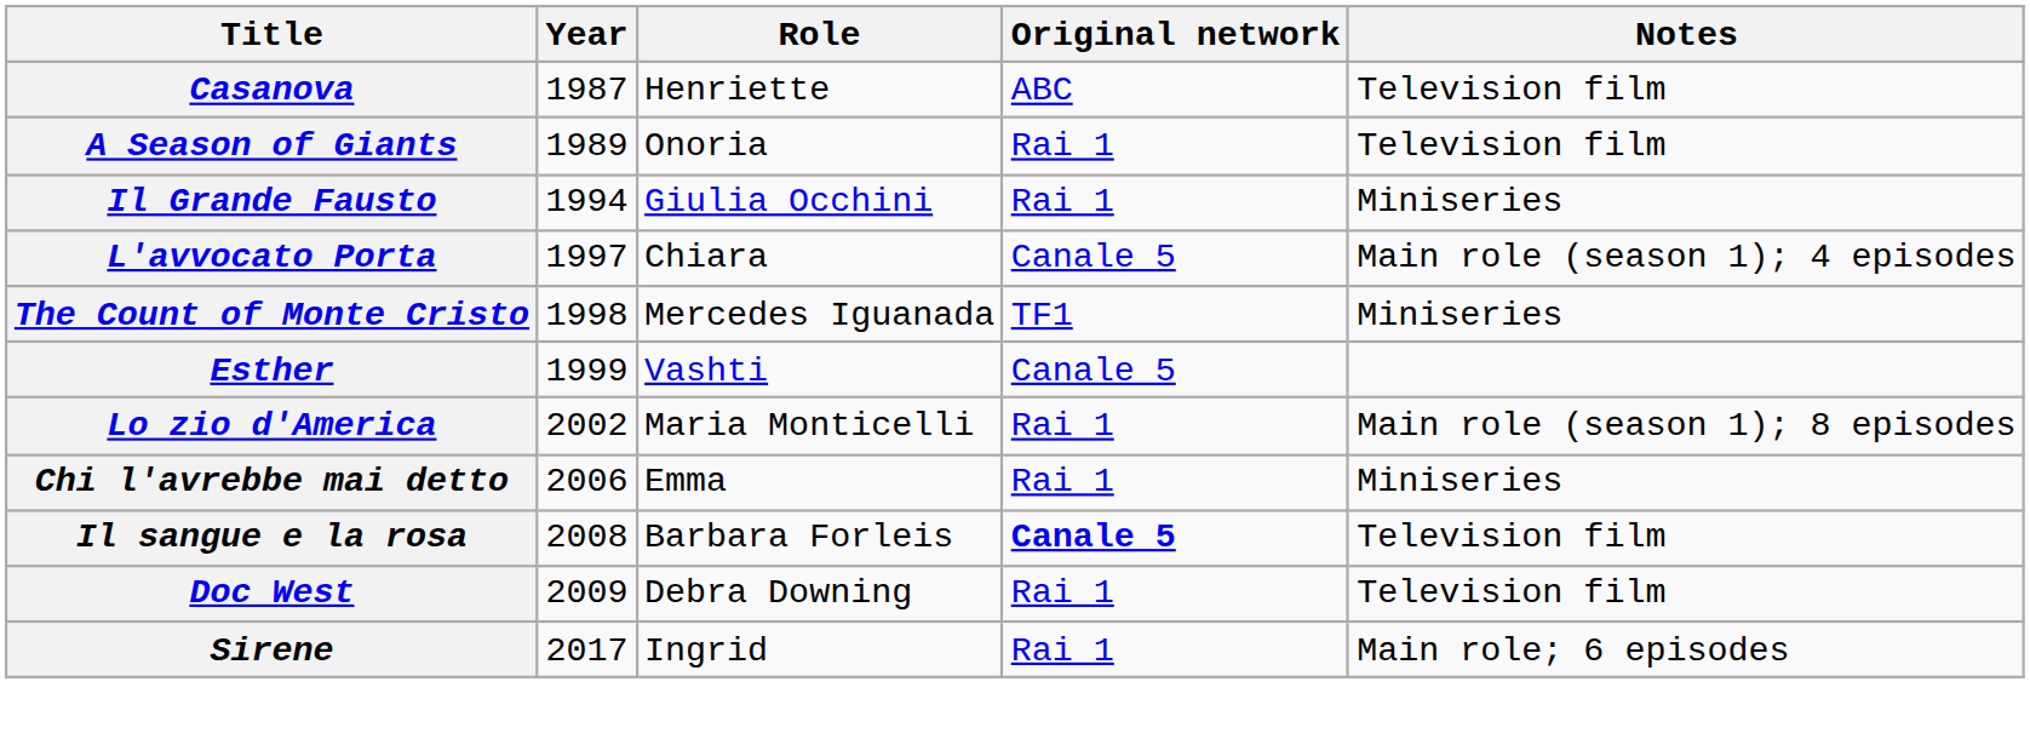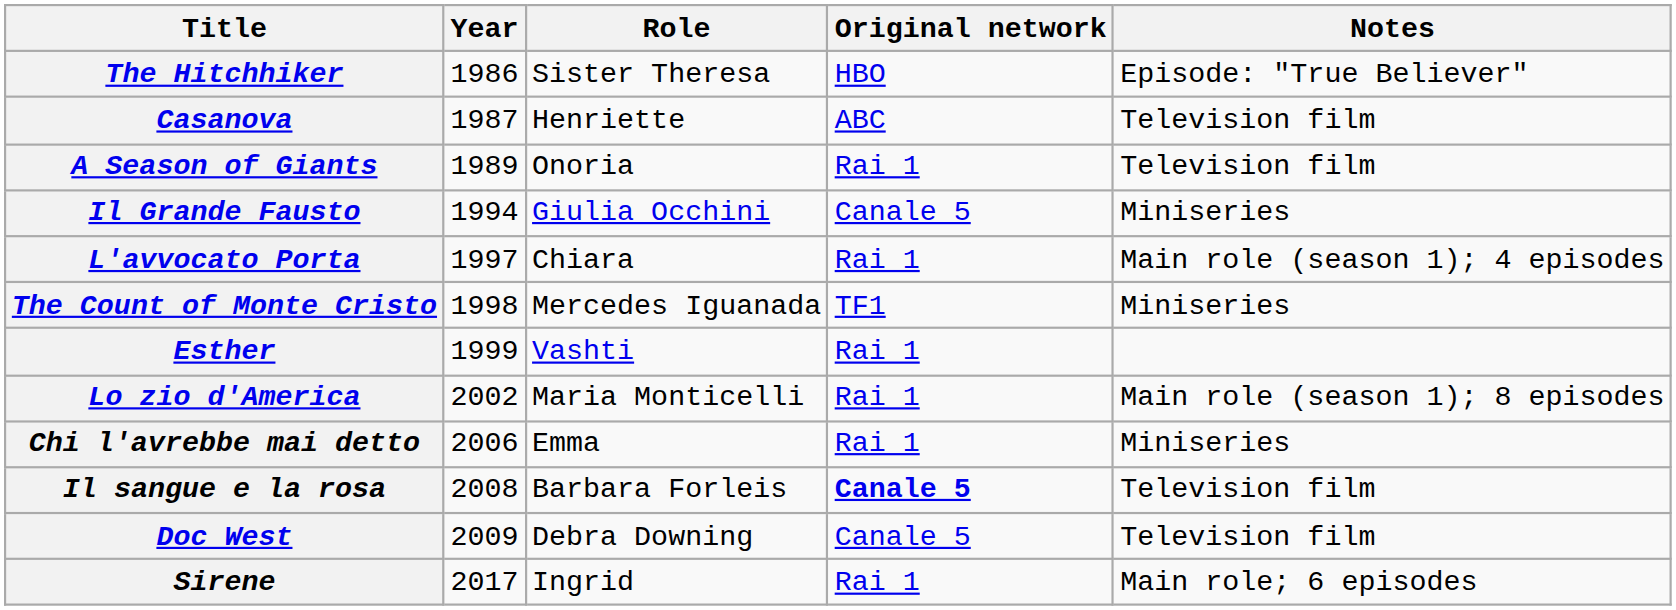 <table class="wikitable plainrowheaders" style="text-align:left;">
 <tr>
 <th>Title</th>
 <th>Year</th>
 <th>Role</th>
 <th>Original network</th>
 <th>Notes</th>
+</tr>
+<tr>
+<th scope="row"><em><a href='#'>The Hitchhiker</a></em></th>
+<td>1986</td>
+<td>Sister Theresa</td>
+<td><a href='#'>HBO</a></td>
+<td>Episode: "True Believer"</td>
 </tr>
 <tr>
 <th scope="row"><em><a href='#'>Casanova</a></em></th>
 <td>1987</td>
 <td>Henriette</td>
 <td><a href='#'>ABC</a></td>
 <td>Television film</td>
 </tr>
 <tr>
 <th scope="row"><em><a href='#'>A Season of Giants</a></em></th>
 <td>1989</td>
 <td>Onoria</td>
 <td><a href='#'>Rai 1</a></td>
 <td>Television film</td>
 </tr>
 <tr>
 <th scope="row"><em><a href='#'>Il Grande Fausto</a></em></th>
 <td>1994</td>
 <td><a href='#'>Giulia Occhini</a></td>
-<td><a href='#'>Rai 1</a></td>
+<td><a href='#'>Canale 5</a></td>
 <td>Miniseries</td>
 </tr>
 <tr>
 <th scope="row"><em><a href='#'>L'avvocato Porta</a></em></th>
 <td>1997</td>
 <td>Chiara</td>
-<td><a href='#'>Canale 5</a></td>
+<td><a href='#'>Rai 1</a></td>
 <td>Main role (season 1); 4 episodes</td>
 </tr>
 <tr>
 <th scope="row"><em><a href='#'>The Count of Monte Cristo</a></em></th>
 <td>1998</td>
 <td>Mercedes Iguanada</td>
 <td><a href='#'>TF1</a></td>
 <td>Miniseries</td>
 </tr>
 <tr>
 <th scope="row"><em><a href='#'>Esther</a></em></th>
 <td>1999</td>
 <td><a href='#'>Vashti</a></td>
-<td><a href='#'>Canale 5</a></td>
+<td><a href='#'>Rai 1</a></td>
 <td></td>
 </tr>
 <tr>
 <th scope="row"><em><a href='#'>Lo zio d'America</a></em></th>
 <td>2002</td>
 <td>Maria Monticelli</td>
 <td><a href='#'>Rai 1</a></td>
 <td>Main role (season 1); 8 episodes</td>
 </tr>
 <tr>
 <th scope="row"><em>Chi l'avrebbe mai detto</em></th>
 <td>2006</td>
 <td>Emma</td>
 <td><a href='#'>Rai 1</a></td>
 <td>Miniseries</td>
 </tr>
 <tr>
 <th scope="row"><em>Il sangue e la rosa</em></th>
 <td>2008</td>
 <td>Barbara Forleis</td>
 <td><strong><a href='#'>Canale 5</a></strong></td>
 <td>Television film</td>
 </tr>
 <tr>
 <th scope="row"><em><a href='#'>Doc West</a></em></th>
 <td>2009</td>
 <td>Debra Downing</td>
-<td><a href='#'>Rai 1</a></td>
+<td><a href='#'>Canale 5</a></td>
 <td>Television film</td>
 </tr>
 <tr>
 <th scope="row"><em>Sirene</em></th>
 <td>2017</td>
 <td>Ingrid</td>
 <td><a href='#'>Rai 1</a></td>
 <td>Main role; 6 episodes</td>
 </tr>
 </table>
